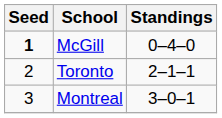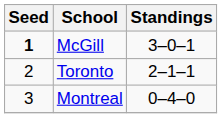 <table class="wikitable">
 <tr>
 <th>Seed</th>
 <th>School</th>
 <th>Standings</th>
 </tr>
 <tr>
 <td align=center><strong>1</strong></td>
 <td><a href='#'>McGill</a></td>
-<td align=center>0–4–0</td>
+<td align=center>3–0–1</td>
 </tr>
 <tr>
 <td align=center>2</td>
 <td><a href='#'>Toronto</a></td>
 <td align=center>2–1–1</td>
 </tr>
 <tr>
 <td align=center>3</td>
 <td><a href='#'>Montreal</a></td>
-<td align=center>3–0–1</td>
+<td align=center>0–4–0</td>
 </tr>
 <tr>
 </tr>
 </table>
